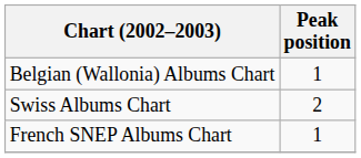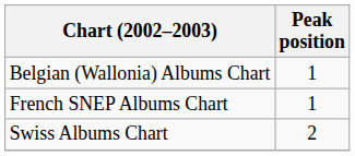 <table class="wikitable sortable">
 <tr>
 <th>Chart (2002–2003)</th>
 <th>Peak<br>position</th>
 </tr>
 <tr>
 <td>Belgian (Wallonia) Albums Chart</td>
 <td align="center">1</td>
 </tr>
 <tr>
+<td>French SNEP Albums Chart</td>
+<td align="center">1</td>
+</tr>
+<tr>
 <td>Swiss Albums Chart</td>
 <td align="center">2</td>
 </tr>
 <tr>
-<td>French SNEP Albums Chart</td>
-<td align="center">1</td>
-</tr>
-<tr>
 </tr>
 </table>
